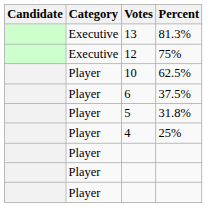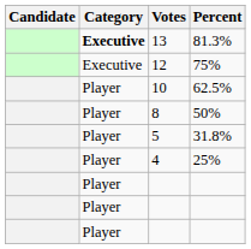 <table class="wikitable sortable plainrowheaders">
 <tr>
 <th scope="col">Candidate</th>
 <th scope="col">Category</th>
 <th scope="col" data-sort-type="number">Votes</th>
 <th scope="col">Percent</th>
 </tr>
 <tr>
 <th scope="row" style="background:#ccffcc"><strong><em></em></strong></th>
-<td>Executive</td>
+<td><strong>Executive</strong></td>
 <td>13</td>
 <td>81.3%</td>
 </tr>
 <tr>
 <th scope="row" style="background:#ccffcc"><strong><em></em></strong></th>
 <td>Executive</td>
 <td>12</td>
 <td>75%</td>
 </tr>
 <tr>
 <th scope="row"></th>
 <td>Player</td>
 <td>10</td>
 <td>62.5%</td>
 </tr>
 <tr>
 <th scope="row"></th>
 <td>Player</td>
-<td>6</td>
-<td>37.5%</td>
+<td>8</td>
+<td>50%</td>
 </tr>
 <tr>
 <th scope="row"></th>
 <td>Player</td>
 <td>5</td>
 <td>31.8%</td>
 </tr>
 <tr>
 <th scope="row"></th>
 <td>Player</td>
 <td>4</td>
 <td>25%</td>
 </tr>
 <tr>
 <th scope="row"></th>
 <td>Player</td>
 <td></td>
 <td></td>
 </tr>
 <tr>
 <th scope="row"></th>
 <td>Player</td>
 <td></td>
 <td></td>
 </tr>
 <tr>
 <th scope="row"></th>
 <td>Player</td>
 <td></td>
 <td></td>
 </tr>
 </table>
